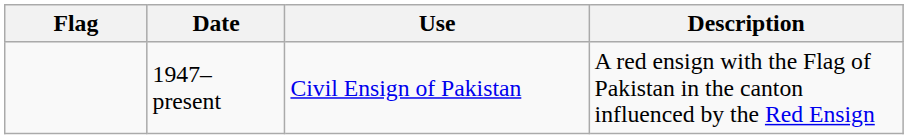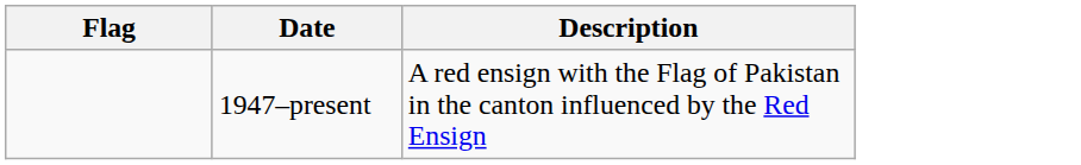 <table class="wikitable sortable">
 <tr style="background:#efefef;">
 <th style="width:110px;">Flag</th>
 <th style="width:100px;">Date</th>
-<th style="width:250px;">Use</th>
 <th style="width:250px;">Description</th>
 </tr>
 <tr>
 <td></td>
 <td>1947–present</td>
-<td><a href='#'>Civil Ensign of Pakistan</a></td>
 <td>A red ensign with the Flag of Pakistan in the canton influenced by the <a href='#'>Red Ensign</a></td>
 </tr>
 </table>
